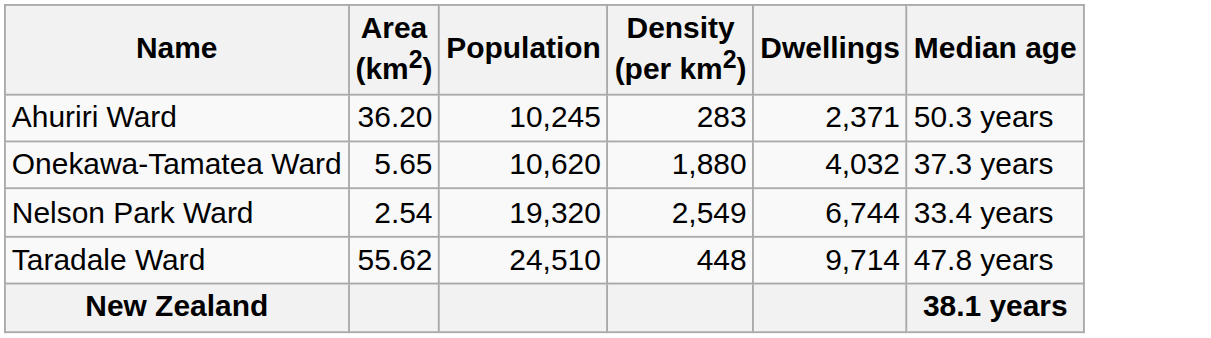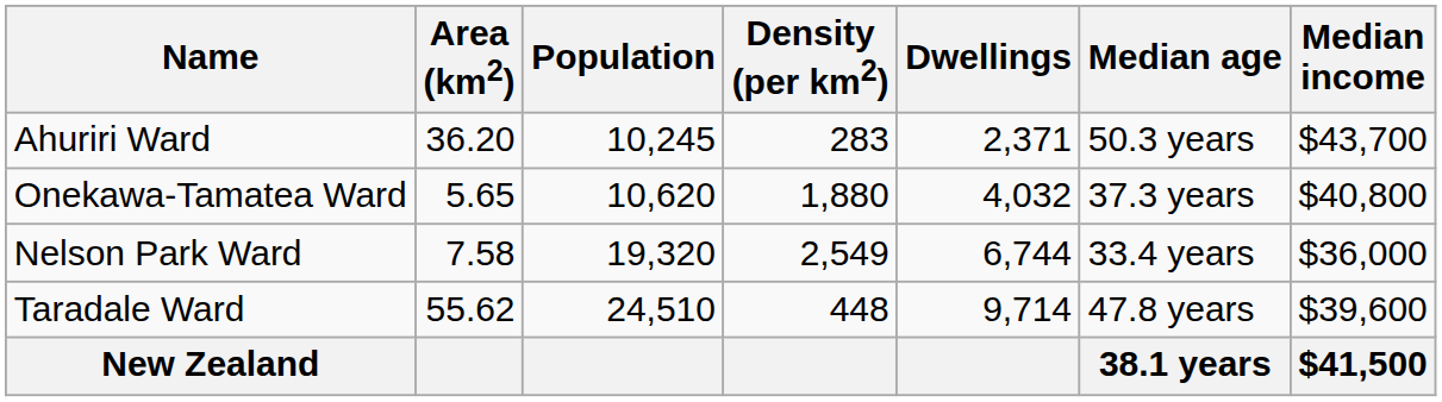 <table class="wikitable">
 <tr>
 <th>Name</th>
 <th>Area<br>(km<sup>2</sup>)</th>
 <th>Population</th>
 <th>Density<br>(per km<sup>2</sup>)</th>
 <th>Dwellings</th>
 <th>Median age</th>
+<th>Median<br>income</th>
 </tr>
 <tr>
 <td>Ahuriri Ward</td>
 <td style="text-align:right;">36.20</td>
 <td style="text-align:right;">10,245</td>
 <td style="text-align:right;">283</td>
 <td style="text-align:right;">2,371</td>
 <td>50.3 years</td>
+<td>$43,700</td>
 </tr>
 <tr>
 <td>Onekawa-Tamatea Ward</td>
 <td style="text-align:right;">5.65</td>
 <td style="text-align:right;">10,620</td>
 <td style="text-align:right;">1,880</td>
 <td style="text-align:right;">4,032</td>
 <td>37.3 years</td>
+<td>$40,800</td>
 </tr>
 <tr>
 <td>Nelson Park Ward</td>
-<td style="text-align:right;">2.54</td>
+<td style="text-align:right;">7.58</td>
 <td style="text-align:right;">19,320</td>
 <td style="text-align:right;">2,549</td>
 <td style="text-align:right;">6,744</td>
 <td>33.4 years</td>
+<td>$36,000</td>
 </tr>
 <tr>
 <td>Taradale Ward</td>
 <td style="text-align:right;">55.62</td>
 <td style="text-align:right;">24,510</td>
 <td style="text-align:right;">448</td>
 <td style="text-align:right;">9,714</td>
 <td>47.8 years</td>
+<td>$39,600</td>
 </tr>
 <tr>
 <th>New Zealand</th>
 <th></th>
 <th></th>
 <th></th>
 <th></th>
 <th>38.1 years</th>
+<th style="text-align:left;">$41,500</th>
 </tr>
 </table>
